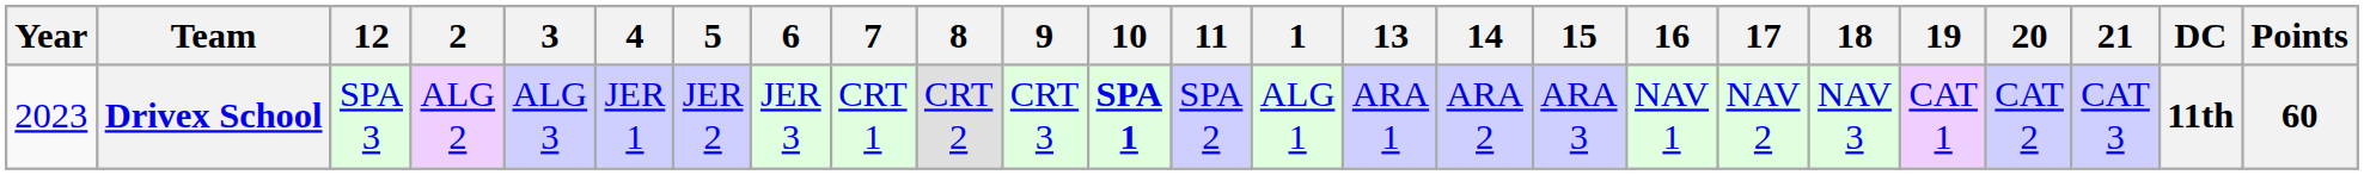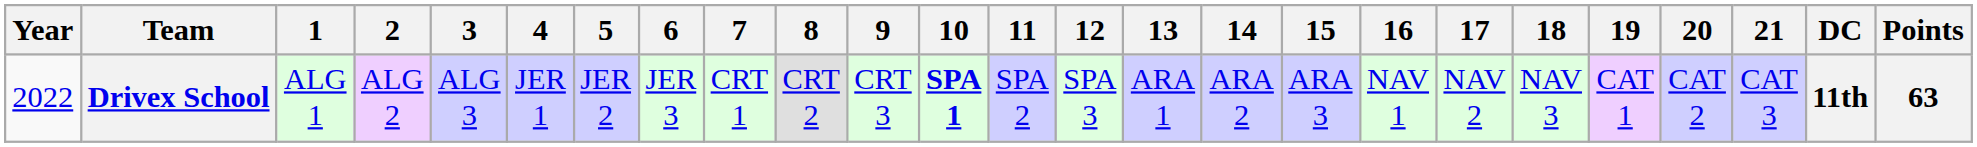 <table class="wikitable" style="text-align:center; font-size:85%">
 <tr>
 <th>Year</th>
 <th>Team</th>
-<th>12</th>
+<th>1</th>
 <th>2</th>
 <th>3</th>
 <th>4</th>
 <th>5</th>
 <th>6</th>
 <th>7</th>
 <th>8</th>
 <th>9</th>
 <th>10</th>
 <th>11</th>
-<th>1</th>
+<th>12</th>
 <th>13</th>
 <th>14</th>
 <th>15</th>
 <th>16</th>
 <th>17</th>
 <th>18</th>
 <th>19</th>
 <th>20</th>
 <th>21</th>
 <th>DC</th>
 <th>Points</th>
 </tr>
 <tr>
-<td><a href='#'>2023</a></td>
+<td><a href='#'>2022</a></td>
 <th nowrap><a href='#'>Drivex School</a></th>
-<td style="background:#DFFFDF;"><a href='#'>SPA<br>3</a><br></td>
+<td style="background:#DFFFDF;"><a href='#'>ALG<br>1</a><br></td>
 <td style="background:#EFCFFF;"><a href='#'>ALG<br>2</a><br></td>
 <td style="background:#CFCFFF;"><a href='#'>ALG<br>3</a><br></td>
 <td style="background:#CFCFFF;"><a href='#'>JER<br>1</a><br></td>
 <td style="background:#CFCFFF;"><a href='#'>JER<br>2</a><br></td>
 <td style="background:#DFFFDF;"><a href='#'>JER<br>3</a><br></td>
 <td style="background:#DFFFDF;"><a href='#'>CRT<br>1</a><br></td>
 <td style="background:#DFDFDF;"><a href='#'>CRT<br>2</a><br></td>
 <td style="background:#DFFFDF;"><a href='#'>CRT<br>3</a><br></td>
 <td style="background:#DFFFDF;"><strong><a href='#'>SPA<br>1</a><br></strong></td>
 <td style="background:#CFCFFF;"><a href='#'>SPA<br>2</a><br></td>
-<td style="background:#DFFFDF;"><a href='#'>ALG<br>1</a><br></td>
+<td style="background:#DFFFDF;"><a href='#'>SPA<br>3</a><br></td>
 <td style="background:#CFCFFF;"><a href='#'>ARA<br>1</a><br></td>
 <td style="background:#CFCFFF;"><a href='#'>ARA<br>2</a><br></td>
 <td style="background:#CFCFFF;"><a href='#'>ARA<br>3</a><br></td>
 <td style="background:#DFFFDF;"><a href='#'>NAV<br>1</a><br></td>
 <td style="background:#DFFFDF;"><a href='#'>NAV<br>2</a><br></td>
 <td style="background:#DFFFDF;"><a href='#'>NAV<br>3</a><br></td>
 <td style="background:#EFCFFF;"><a href='#'>CAT<br>1</a><br></td>
 <td style="background:#CFCFFF;"><a href='#'>CAT<br>2</a><br></td>
 <td style="background:#CFCFFF;"><a href='#'>CAT<br>3</a><br></td>
 <th>11th</th>
-<th>60</th>
+<th>63</th>
 </tr>
 </table>
